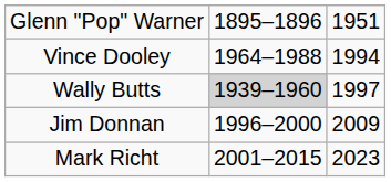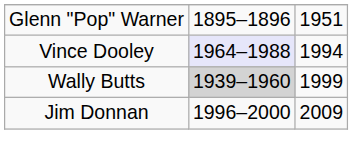 <table class="wikitable" style="text-align:center">
 <tr>
 </tr>
 <tr>
 <td>Glenn "Pop" Warner</td>
 <td>1895–1896</td>
 <td>1951</td>
 </tr>
 <tr>
 <td>Vince Dooley</td>
-<td>1964–1988</td>
+<td style="background: lavender;">1964–1988</td>
 <td>1994</td>
 </tr>
 <tr>
 <td>Wally Butts</td>
 <td style="background: lightgrey;">1939–1960</td>
-<td>1997</td>
+<td>1999</td>
 </tr>
 <tr>
 <td>Jim Donnan</td>
 <td>1996–2000</td>
 <td>2009</td>
 </tr>
-<tr>
-<td>Mark Richt</td>
-<td>2001–2015</td>
-<td>2023</td>
-</tr>
 </table>
